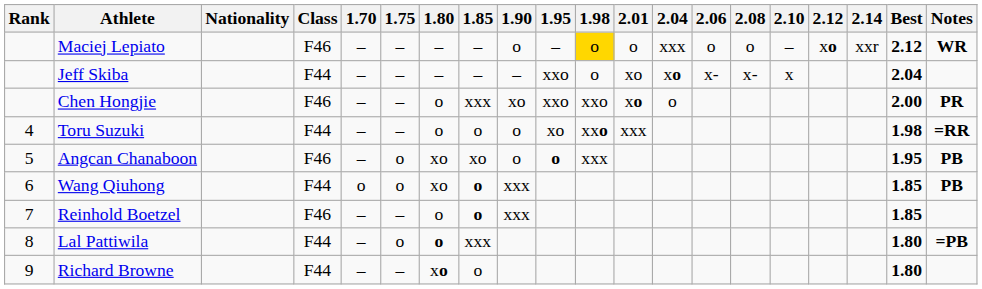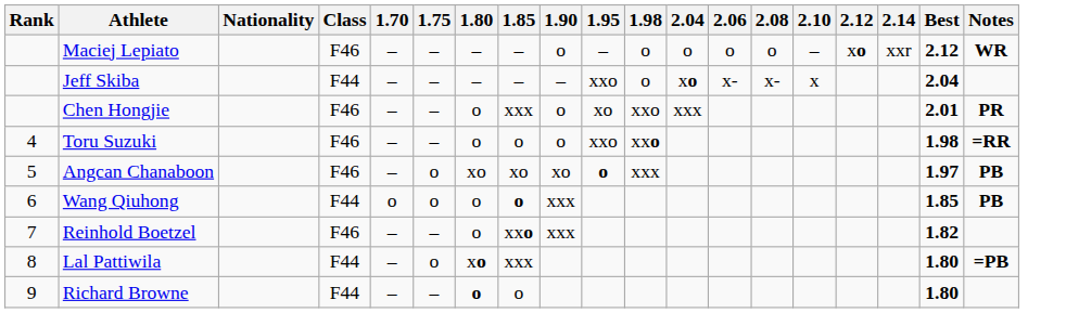 <table class="wikitable sortable" style="text-align:center">
 <tr>
 <th>Rank</th>
 <th>Athlete</th>
 <th>Nationality</th>
 <th>Class</th>
 <th class="unsortable">1.70</th>
 <th class="unsortable">1.75</th>
 <th class="unsortable">1.80</th>
 <th class="unsortable">1.85</th>
 <th class="unsortable">1.90</th>
 <th class="unsortable">1.95</th>
 <th class="unsortable">1.98</th>
-<th class="unsortable">2.01</th>
 <th class="unsortable">2.04</th>
 <th class="unsortable">2.06</th>
 <th class="unsortable">2.08</th>
 <th class="unsortable">2.10</th>
 <th class="unsortable">2.12</th>
 <th class="unsortable">2.14</th>
 <th>Best</th>
 <th>Notes</th>
 </tr>
 <tr>
 <td></td>
 <td style="text-align:left;"><a href='#'>Maciej Lepiato</a></td>
 <td style="text-align:left;"></td>
 <td>F46</td>
 <td>–</td>
 <td>–</td>
 <td>–</td>
 <td>–</td>
 <td>o</td>
 <td>–</td>
-<td style="background: gold;">o</td>
 <td>o</td>
-<td>xxx</td>
+<td>o</td>
 <td>o</td>
 <td>o</td>
 <td>–</td>
 <td>x<strong>o</strong></td>
 <td>xxr</td>
 <td><strong>2.12</strong></td>
 <td><strong>WR</strong></td>
 </tr>
 <tr>
 <td></td>
 <td style="text-align:left;"><a href='#'>Jeff Skiba</a></td>
 <td style="text-align:left;"></td>
 <td>F44</td>
 <td>–</td>
 <td>–</td>
 <td>–</td>
 <td>–</td>
 <td>–</td>
 <td>xxo</td>
 <td>o</td>
-<td>xo</td>
 <td>x<strong>o</strong></td>
 <td>x-</td>
 <td>x-</td>
 <td>x</td>
 <td></td>
 <td></td>
 <td><strong>2.04</strong></td>
 <td></td>
 </tr>
 <tr>
 <td></td>
 <td style="text-align:left;"><a href='#'>Chen Hongjie</a></td>
 <td style="text-align:left;"></td>
 <td>F46</td>
 <td>–</td>
 <td>–</td>
 <td>o</td>
 <td>xxx</td>
+<td>o</td>
 <td>xo</td>
 <td>xxo</td>
-<td>xxo</td>
-<td>x<strong>o</strong></td>
-<td>o</td>
+<td>xxx</td>
 <td></td>
 <td></td>
 <td></td>
 <td></td>
 <td></td>
-<td><strong>2.00</strong></td>
+<td><strong>2.01</strong></td>
 <td><strong>PR</strong></td>
 </tr>
 <tr>
 <td>4</td>
 <td style="text-align:left;"><a href='#'>Toru Suzuki</a></td>
 <td style="text-align:left;"></td>
-<td>F44</td>
+<td>F46</td>
 <td>–</td>
 <td>–</td>
 <td>o</td>
 <td>o</td>
 <td>o</td>
-<td>xo</td>
+<td>xxo</td>
 <td>xx<strong>o</strong></td>
-<td>xxx</td>
 <td></td>
 <td></td>
 <td></td>
 <td></td>
 <td></td>
 <td></td>
 <td><strong>1.98</strong></td>
 <td><strong>=RR</strong></td>
 </tr>
 <tr>
 <td>5</td>
 <td style="text-align:left;"><a href='#'>Angcan Chanaboon</a></td>
 <td style="text-align:left;"></td>
 <td>F46</td>
 <td>–</td>
 <td>o</td>
 <td>xo</td>
 <td>xo</td>
-<td>o</td>
+<td>xo</td>
 <td><strong>o</strong></td>
 <td>xxx</td>
 <td></td>
 <td></td>
 <td></td>
 <td></td>
 <td></td>
 <td></td>
-<td></td>
-<td><strong>1.95</strong></td>
+<td><strong>1.97</strong></td>
 <td><strong>PB</strong></td>
 </tr>
 <tr>
 <td>6</td>
 <td style="text-align:left;"><a href='#'>Wang Qiuhong</a></td>
 <td style="text-align:left;"></td>
 <td>F44</td>
 <td>o</td>
 <td>o</td>
-<td>xo</td>
+<td>o</td>
 <td><strong>o</strong></td>
 <td>xxx</td>
-<td></td>
 <td></td>
 <td></td>
 <td></td>
 <td></td>
 <td></td>
 <td></td>
 <td></td>
 <td></td>
 <td><strong>1.85</strong></td>
 <td><strong>PB</strong></td>
 </tr>
 <tr>
 <td>7</td>
 <td style="text-align:left;"><a href='#'>Reinhold Boetzel</a></td>
 <td style="text-align:left;"></td>
 <td>F46</td>
 <td>–</td>
 <td>–</td>
 <td>o</td>
-<td><strong>o</strong></td>
+<td>xx<strong>o</strong></td>
 <td>xxx</td>
 <td></td>
 <td></td>
 <td></td>
 <td></td>
 <td></td>
 <td></td>
 <td></td>
 <td></td>
-<td></td>
-<td><strong>1.85</strong></td>
+<td><strong>1.82</strong></td>
 <td></td>
 </tr>
 <tr>
 <td>8</td>
 <td style="text-align:left;"><a href='#'>Lal Pattiwila</a></td>
 <td style="text-align:left;"></td>
 <td>F44</td>
 <td>–</td>
 <td>o</td>
-<td><strong>o</strong></td>
+<td>x<strong>o</strong></td>
 <td>xxx</td>
-<td></td>
 <td></td>
 <td></td>
 <td></td>
 <td></td>
 <td></td>
 <td></td>
 <td></td>
 <td></td>
 <td></td>
 <td><strong>1.80</strong></td>
 <td><strong>=PB</strong></td>
 </tr>
 <tr>
 <td>9</td>
 <td style="text-align:left;"><a href='#'>Richard Browne</a></td>
 <td style="text-align:left;"></td>
 <td>F44</td>
 <td>–</td>
 <td>–</td>
-<td>x<strong>o</strong></td>
+<td><strong>o</strong></td>
 <td>o</td>
-<td></td>
 <td></td>
 <td></td>
 <td></td>
 <td></td>
 <td></td>
 <td></td>
 <td></td>
 <td></td>
 <td></td>
 <td><strong>1.80</strong></td>
 <td></td>
 </tr>
 </table>
